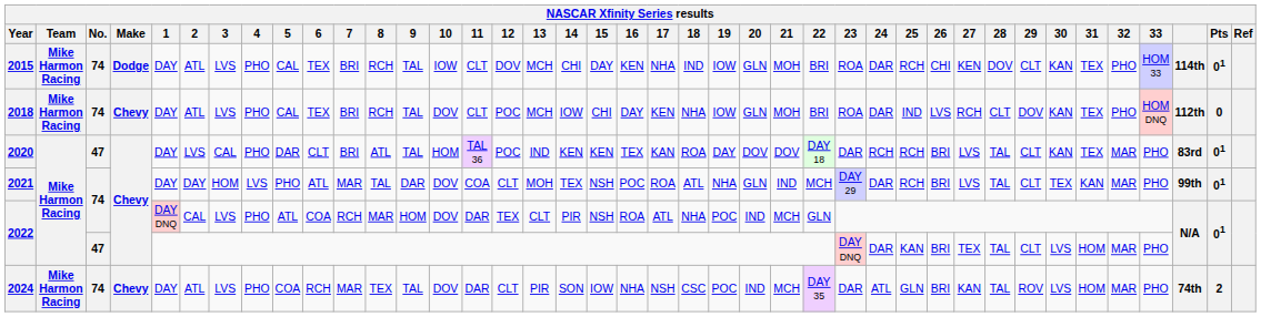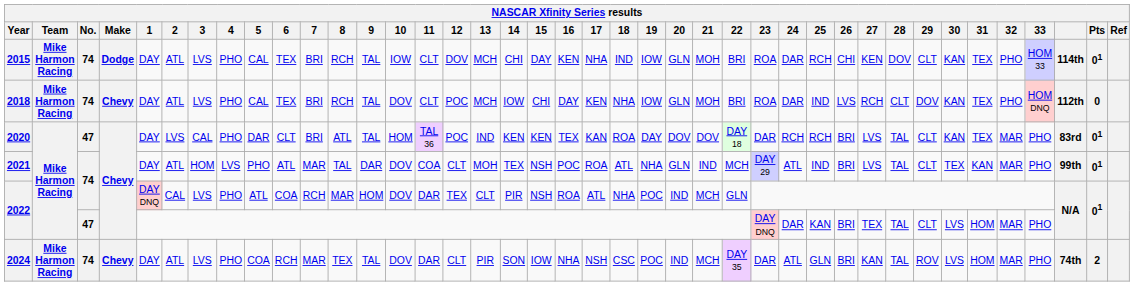 <table class="wikitable" style="text-align:center; font-size:75%">
 <tr>
 <th colspan=42><a href='#'>NASCAR Xfinity Series</a> results</th>
 </tr>
 <tr>
 <th>Year</th>
 <th>Team</th>
 <th>No.</th>
 <th>Make</th>
 <th>1</th>
 <th>2</th>
 <th>3</th>
 <th>4</th>
 <th>5</th>
 <th>6</th>
 <th>7</th>
 <th>8</th>
 <th>9</th>
 <th>10</th>
 <th>11</th>
 <th>12</th>
 <th>13</th>
 <th>14</th>
 <th>15</th>
 <th>16</th>
 <th>17</th>
 <th>18</th>
 <th>19</th>
 <th>20</th>
 <th>21</th>
 <th>22</th>
 <th>23</th>
 <th>24</th>
 <th>25</th>
 <th>26</th>
 <th>27</th>
 <th>28</th>
 <th>29</th>
 <th>30</th>
 <th>31</th>
 <th>32</th>
 <th>33</th>
 <th></th>
 <th>Pts</th>
 <th>Ref</th>
 </tr>
 <tr>
 <th><a href='#'>2015</a></th>
 <th><a href='#'>Mike Harmon Racing</a></th>
 <th>74</th>
 <th><a href='#'>Dodge</a></th>
 <td><a href='#'>DAY</a></td>
 <td><a href='#'>ATL</a></td>
 <td><a href='#'>LVS</a></td>
 <td><a href='#'>PHO</a></td>
 <td><a href='#'>CAL</a></td>
 <td><a href='#'>TEX</a></td>
 <td><a href='#'>BRI</a></td>
 <td><a href='#'>RCH</a></td>
 <td><a href='#'>TAL</a></td>
 <td><a href='#'>IOW</a></td>
 <td><a href='#'>CLT</a></td>
 <td><a href='#'>DOV</a></td>
 <td><a href='#'>MCH</a></td>
 <td><a href='#'>CHI</a></td>
 <td><a href='#'>DAY</a></td>
 <td><a href='#'>KEN</a></td>
 <td><a href='#'>NHA</a></td>
 <td><a href='#'>IND</a></td>
 <td><a href='#'>IOW</a></td>
 <td><a href='#'>GLN</a></td>
 <td><a href='#'>MOH</a></td>
 <td><a href='#'>BRI</a></td>
 <td><a href='#'>ROA</a></td>
 <td><a href='#'>DAR</a></td>
 <td><a href='#'>RCH</a></td>
 <td><a href='#'>CHI</a></td>
 <td><a href='#'>KEN</a></td>
 <td><a href='#'>DOV</a></td>
 <td><a href='#'>CLT</a></td>
 <td><a href='#'>KAN</a></td>
 <td><a href='#'>TEX</a></td>
 <td><a href='#'>PHO</a></td>
 <td style="background:#CFCFFF;"><a href='#'>HOM</a><br><small>33</small></td>
 <th>114th</th>
 <th>0<sup>1</sup></th>
 <th></th>
 </tr>
 <tr>
 <th><a href='#'>2018</a></th>
 <th><a href='#'>Mike Harmon Racing</a></th>
 <th>74</th>
 <th><a href='#'>Chevy</a></th>
 <td><a href='#'>DAY</a></td>
 <td><a href='#'>ATL</a></td>
 <td><a href='#'>LVS</a></td>
 <td><a href='#'>PHO</a></td>
 <td><a href='#'>CAL</a></td>
 <td><a href='#'>TEX</a></td>
 <td><a href='#'>BRI</a></td>
 <td><a href='#'>RCH</a></td>
 <td><a href='#'>TAL</a></td>
 <td><a href='#'>DOV</a></td>
 <td><a href='#'>CLT</a></td>
 <td><a href='#'>POC</a></td>
 <td><a href='#'>MCH</a></td>
 <td><a href='#'>IOW</a></td>
 <td><a href='#'>CHI</a></td>
 <td><a href='#'>DAY</a></td>
 <td><a href='#'>KEN</a></td>
 <td><a href='#'>NHA</a></td>
 <td><a href='#'>IOW</a></td>
 <td><a href='#'>GLN</a></td>
 <td><a href='#'>MOH</a></td>
 <td><a href='#'>BRI</a></td>
 <td><a href='#'>ROA</a></td>
 <td><a href='#'>DAR</a></td>
 <td><a href='#'>IND</a></td>
 <td><a href='#'>LVS</a></td>
 <td><a href='#'>RCH</a></td>
 <td><a href='#'>CLT</a></td>
 <td><a href='#'>DOV</a></td>
 <td><a href='#'>KAN</a></td>
 <td><a href='#'>TEX</a></td>
 <td><a href='#'>PHO</a></td>
 <td style="background:#FFCFCF;"><a href='#'>HOM</a><br><small>DNQ</small></td>
 <th>112th</th>
 <th>0</th>
 <th></th>
 </tr>
 <tr>
 <th><a href='#'>2020</a></th>
 <th rowspan=4><a href='#'>Mike Harmon Racing</a></th>
 <th>47</th>
 <th rowspan=4><a href='#'>Chevy</a></th>
 <td><a href='#'>DAY</a></td>
 <td><a href='#'>LVS</a></td>
 <td><a href='#'>CAL</a></td>
 <td><a href='#'>PHO</a></td>
 <td><a href='#'>DAR</a></td>
 <td><a href='#'>CLT</a></td>
 <td><a href='#'>BRI</a></td>
 <td><a href='#'>ATL</a></td>
 <td><a href='#'>TAL</a></td>
 <td><a href='#'>HOM</a></td>
 <td style="background:#EFCFFF;"><a href='#'>TAL</a><br><small>36</small></td>
 <td><a href='#'>POC</a></td>
 <td><a href='#'>IND</a></td>
 <td><a href='#'>KEN</a></td>
 <td><a href='#'>KEN</a></td>
 <td><a href='#'>TEX</a></td>
 <td><a href='#'>KAN</a></td>
 <td><a href='#'>ROA</a></td>
 <td><a href='#'>DAY</a></td>
 <td><a href='#'>DOV</a></td>
 <td><a href='#'>DOV</a></td>
 <td style="background:#DFFFDF;"><a href='#'>DAY</a><br><small>18</small></td>
 <td><a href='#'>DAR</a></td>
 <td><a href='#'>RCH</a></td>
 <td><a href='#'>RCH</a></td>
 <td><a href='#'>BRI</a></td>
 <td><a href='#'>LVS</a></td>
 <td><a href='#'>TAL</a></td>
 <td><a href='#'>CLT</a></td>
 <td><a href='#'>KAN</a></td>
 <td><a href='#'>TEX</a></td>
 <td><a href='#'>MAR</a></td>
 <td><a href='#'>PHO</a></td>
 <th>83rd</th>
 <th>0<sup>1</sup></th>
 <th></th>
 </tr>
 <tr>
 <th><a href='#'>2021</a></th>
 <th rowspan=2>74</th>
 <td><a href='#'>DAY</a></td>
-<td><a href='#'>DAY</a></td>
+<td><a href='#'>ATL</a></td>
 <td><a href='#'>HOM</a></td>
 <td><a href='#'>LVS</a></td>
 <td><a href='#'>PHO</a></td>
 <td><a href='#'>ATL</a></td>
 <td><a href='#'>MAR</a></td>
 <td><a href='#'>TAL</a></td>
 <td><a href='#'>DAR</a></td>
 <td><a href='#'>DOV</a></td>
 <td><a href='#'>COA</a></td>
 <td><a href='#'>CLT</a></td>
 <td><a href='#'>MOH</a></td>
 <td><a href='#'>TEX</a></td>
 <td><a href='#'>NSH</a></td>
 <td><a href='#'>POC</a></td>
 <td><a href='#'>ROA</a></td>
 <td><a href='#'>ATL</a></td>
 <td><a href='#'>NHA</a></td>
 <td><a href='#'>GLN</a></td>
 <td><a href='#'>IND</a></td>
 <td><a href='#'>MCH</a></td>
 <td style="background:#CFCFFF;"><a href='#'>DAY</a><br><small>29</small></td>
-<td><a href='#'>DAR</a></td>
-<td><a href='#'>RCH</a></td>
+<td><a href='#'>ATL</a></td>
+<td><a href='#'>IND</a></td>
 <td><a href='#'>BRI</a></td>
 <td><a href='#'>LVS</a></td>
 <td><a href='#'>TAL</a></td>
 <td><a href='#'>CLT</a></td>
 <td><a href='#'>TEX</a></td>
 <td><a href='#'>KAN</a></td>
 <td><a href='#'>MAR</a></td>
 <td><a href='#'>PHO</a></td>
 <th>99th</th>
 <th>0<sup>1</sup></th>
 <th></th>
 </tr>
 <tr>
 <th rowspan=2><a href='#'>2022</a></th>
 <td style="background:#FFCFCF;"><a href='#'>DAY</a><br><small>DNQ</small></td>
 <td><a href='#'>CAL</a></td>
 <td><a href='#'>LVS</a></td>
 <td><a href='#'>PHO</a></td>
 <td><a href='#'>ATL</a></td>
 <td><a href='#'>COA</a></td>
 <td><a href='#'>RCH</a></td>
 <td><a href='#'>MAR</a></td>
 <td><a href='#'>HOM</a></td>
 <td><a href='#'>DOV</a></td>
 <td><a href='#'>DAR</a></td>
 <td><a href='#'>TEX</a></td>
 <td><a href='#'>CLT</a></td>
 <td><a href='#'>PIR</a></td>
 <td><a href='#'>NSH</a></td>
 <td><a href='#'>ROA</a></td>
 <td><a href='#'>ATL</a></td>
 <td><a href='#'>NHA</a></td>
 <td><a href='#'>POC</a></td>
 <td><a href='#'>IND</a></td>
 <td><a href='#'>MCH</a></td>
 <td><a href='#'>GLN</a></td>
 <td colspan=11></td>
 <th rowspan=2>N/A</th>
 <th rowspan=2>0<sup>1</sup></th>
 <th rowspan=2></th>
 </tr>
 <tr>
 <th>47</th>
 <td colspan=22></td>
 <td style="background:#FFCFCF;"><a href='#'>DAY</a><br><small>DNQ</small></td>
 <td><a href='#'>DAR</a></td>
 <td><a href='#'>KAN</a></td>
 <td><a href='#'>BRI</a></td>
 <td><a href='#'>TEX</a></td>
 <td><a href='#'>TAL</a></td>
 <td><a href='#'>CLT</a></td>
 <td><a href='#'>LVS</a></td>
 <td><a href='#'>HOM</a></td>
 <td><a href='#'>MAR</a></td>
 <td><a href='#'>PHO</a></td>
 </tr>
 <tr>
 <th><a href='#'>2024</a></th>
 <th><a href='#'>Mike Harmon Racing</a></th>
 <th>74</th>
 <th><a href='#'>Chevy</a></th>
 <td><a href='#'>DAY</a></td>
 <td><a href='#'>ATL</a></td>
 <td><a href='#'>LVS</a></td>
 <td><a href='#'>PHO</a></td>
 <td><a href='#'>COA</a></td>
 <td><a href='#'>RCH</a></td>
 <td><a href='#'>MAR</a></td>
 <td><a href='#'>TEX</a></td>
 <td><a href='#'>TAL</a></td>
 <td><a href='#'>DOV</a></td>
 <td><a href='#'>DAR</a></td>
 <td><a href='#'>CLT</a></td>
 <td><a href='#'>PIR</a></td>
 <td><a href='#'>SON</a></td>
 <td><a href='#'>IOW</a></td>
 <td><a href='#'>NHA</a></td>
 <td><a href='#'>NSH</a></td>
 <td><a href='#'>CSC</a></td>
 <td><a href='#'>POC</a></td>
 <td><a href='#'>IND</a></td>
 <td><a href='#'>MCH</a></td>
 <td style="background:#EFCFFF;"><a href='#'>DAY</a><br><small>35</small></td>
 <td><a href='#'>DAR</a></td>
 <td><a href='#'>ATL</a></td>
 <td><a href='#'>GLN</a></td>
 <td><a href='#'>BRI</a></td>
 <td><a href='#'>KAN</a></td>
 <td><a href='#'>TAL</a></td>
 <td><a href='#'>ROV</a></td>
 <td><a href='#'>LVS</a></td>
 <td><a href='#'>HOM</a></td>
 <td><a href='#'>MAR</a></td>
 <td><a href='#'>PHO</a></td>
 <th>74th</th>
 <th>2</th>
 <th></th>
 </tr>
 </table>
